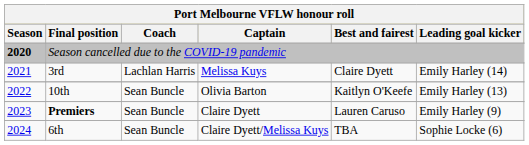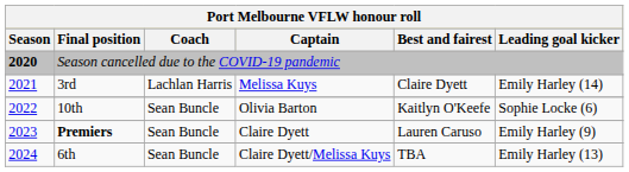 <table class="wikitable">
 <tr style="background:#bdb76b;font-size: 87%">
 <th colspan="9">Port Melbourne VFLW honour roll</th>
 </tr>
 <tr style="background:#bdb76b;font-size: 87%;">
 <th>Season</th>
 <th>Final position</th>
 <th>Coach</th>
 <th>Captain</th>
 <th>Best and fairest</th>
 <th>Leading goal kicker</th>
 </tr>
 <tr style="font-size: 87%;">
 </tr>
 <tr style="font-size: 87%; background:#C0C0C0">
 <td><strong>2020</strong></td>
 <td colspan=6><em>Season cancelled due to the <a href='#'>COVID-19 pandemic</a></em></td>
 </tr>
 <tr>
 </tr>
 <tr style="font-size: 87%;">
 <td><a href='#'>2021</a></td>
 <td>3rd</td>
 <td>Lachlan Harris</td>
 <td><a href='#'>Melissa Kuys</a></td>
 <td>Claire Dyett</td>
 <td>Emily Harley (14)</td>
 </tr>
 <tr>
 </tr>
 <tr style="font-size: 87%;">
 <td><a href='#'>2022</a></td>
 <td>10th</td>
 <td>Sean Buncle</td>
 <td>Olivia Barton</td>
 <td>Kaitlyn O'Keefe</td>
-<td>Emily Harley (13)</td>
+<td>Sophie Locke (6)</td>
 </tr>
 <tr>
 </tr>
 <tr style="font-size: 87%;">
 <td><a href='#'>2023</a></td>
 <td><strong>Premiers</strong></td>
 <td>Sean Buncle</td>
 <td>Claire Dyett</td>
 <td>Lauren Caruso</td>
 <td>Emily Harley (9)</td>
 </tr>
 <tr>
 </tr>
 <tr style="font-size: 87%;">
 <td><a href='#'>2024</a></td>
 <td>6th</td>
 <td>Sean Buncle</td>
 <td>Claire Dyett/<a href='#'>Melissa Kuys</a></td>
 <td>TBA</td>
-<td>Sophie Locke (6)</td>
+<td>Emily Harley (13)</td>
 </tr>
 </table>
